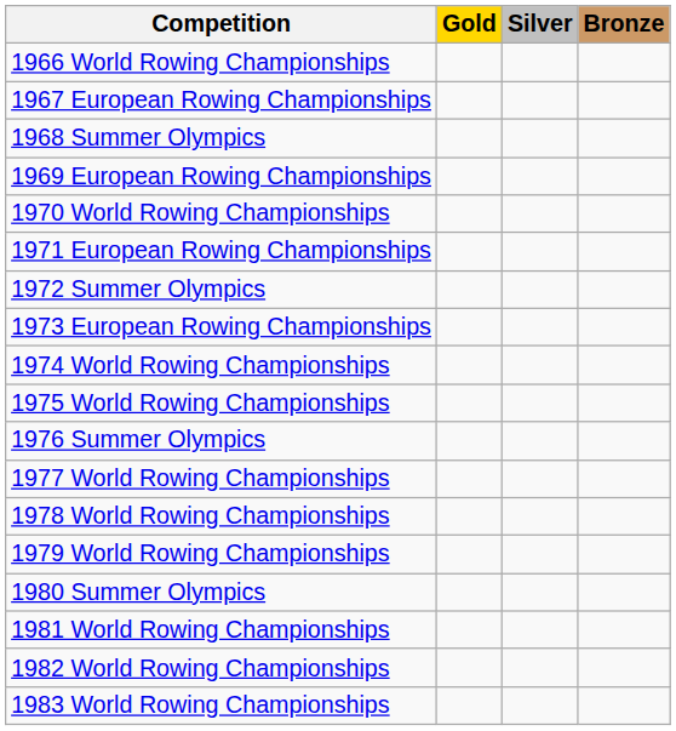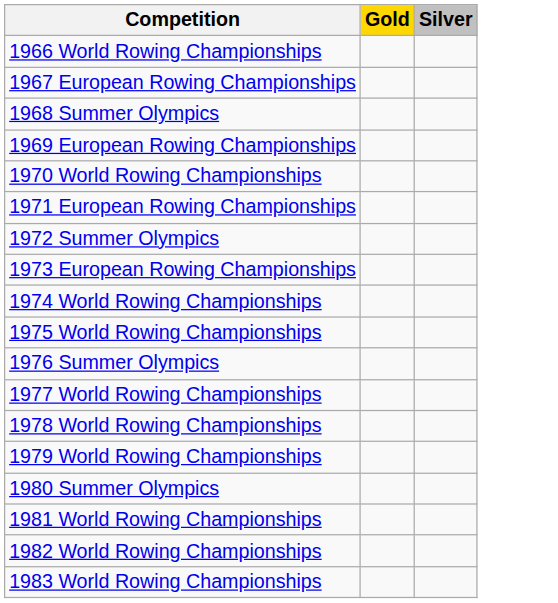 <table class="wikitable">
 <tr>
 <th>Competition</th>
 <th style="background-color:gold">Gold</th>
 <th style="background-color:silver">Silver</th>
-<th style="background-color:#cc9966">Bronze</th>
 </tr>
 <tr>
 <td><a href='#'>1966 World Rowing Championships</a></td>
-<td></td>
 <td></td>
 <td></td>
 </tr>
 <tr>
 <td><a href='#'>1967 European Rowing Championships</a></td>
 <td></td>
 <td></td>
-<td></td>
 </tr>
 <tr>
 <td><a href='#'>1968 Summer Olympics</a></td>
-<td></td>
 <td></td>
 <td></td>
 </tr>
 <tr>
 <td><a href='#'>1969 European Rowing Championships</a></td>
 <td></td>
 <td></td>
-<td></td>
 </tr>
 <tr>
 <td><a href='#'>1970 World Rowing Championships</a></td>
-<td></td>
 <td></td>
 <td></td>
 </tr>
 <tr>
 <td><a href='#'>1971 European Rowing Championships</a></td>
 <td></td>
 <td></td>
-<td></td>
 </tr>
 <tr>
 <td><a href='#'>1972 Summer Olympics</a></td>
-<td></td>
 <td></td>
 <td></td>
 </tr>
 <tr>
 <td><a href='#'>1973 European Rowing Championships</a></td>
 <td></td>
 <td></td>
-<td></td>
 </tr>
 <tr>
 <td><a href='#'>1974 World Rowing Championships</a></td>
-<td></td>
 <td></td>
 <td></td>
 </tr>
 <tr>
 <td><a href='#'>1975 World Rowing Championships</a></td>
 <td></td>
 <td></td>
-<td></td>
 </tr>
 <tr>
 <td><a href='#'>1976 Summer Olympics</a></td>
-<td></td>
 <td></td>
 <td></td>
 </tr>
 <tr>
 <td><a href='#'>1977 World Rowing Championships</a></td>
 <td></td>
 <td></td>
-<td></td>
 </tr>
 <tr>
 <td><a href='#'>1978 World Rowing Championships</a></td>
-<td></td>
 <td></td>
 <td></td>
 </tr>
 <tr>
 <td><a href='#'>1979 World Rowing Championships</a></td>
 <td></td>
 <td></td>
-<td></td>
 </tr>
 <tr>
 <td><a href='#'>1980 Summer Olympics</a></td>
-<td></td>
 <td></td>
 <td></td>
 </tr>
 <tr>
 <td><a href='#'>1981 World Rowing Championships</a></td>
 <td></td>
 <td></td>
-<td></td>
 </tr>
 <tr>
 <td><a href='#'>1982 World Rowing Championships</a></td>
-<td></td>
 <td></td>
 <td></td>
 </tr>
 <tr>
 <td><a href='#'>1983 World Rowing Championships</a></td>
 <td></td>
 <td></td>
-<td></td>
 </tr>
 </table>
